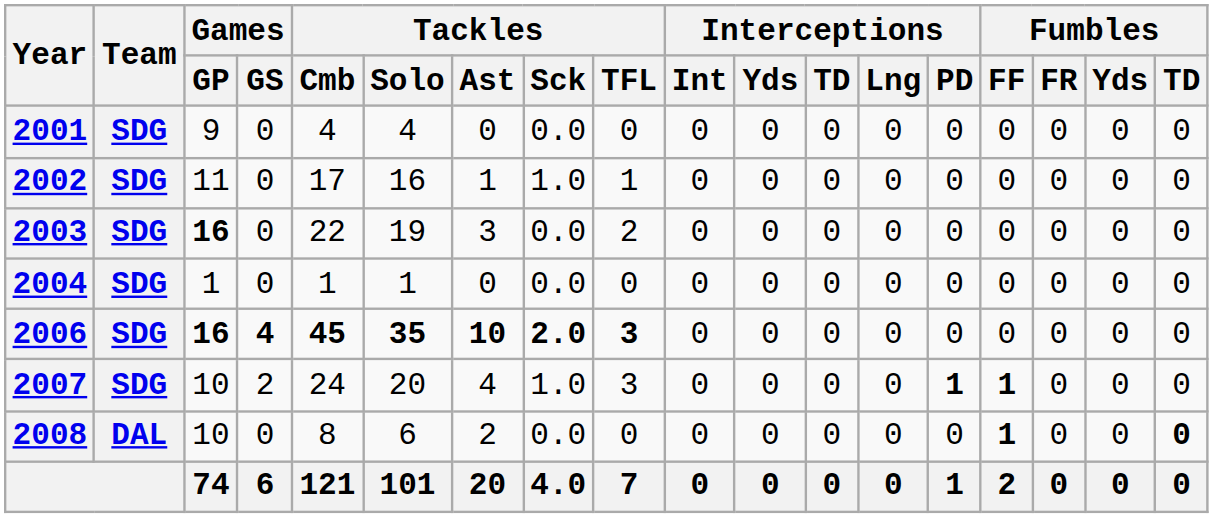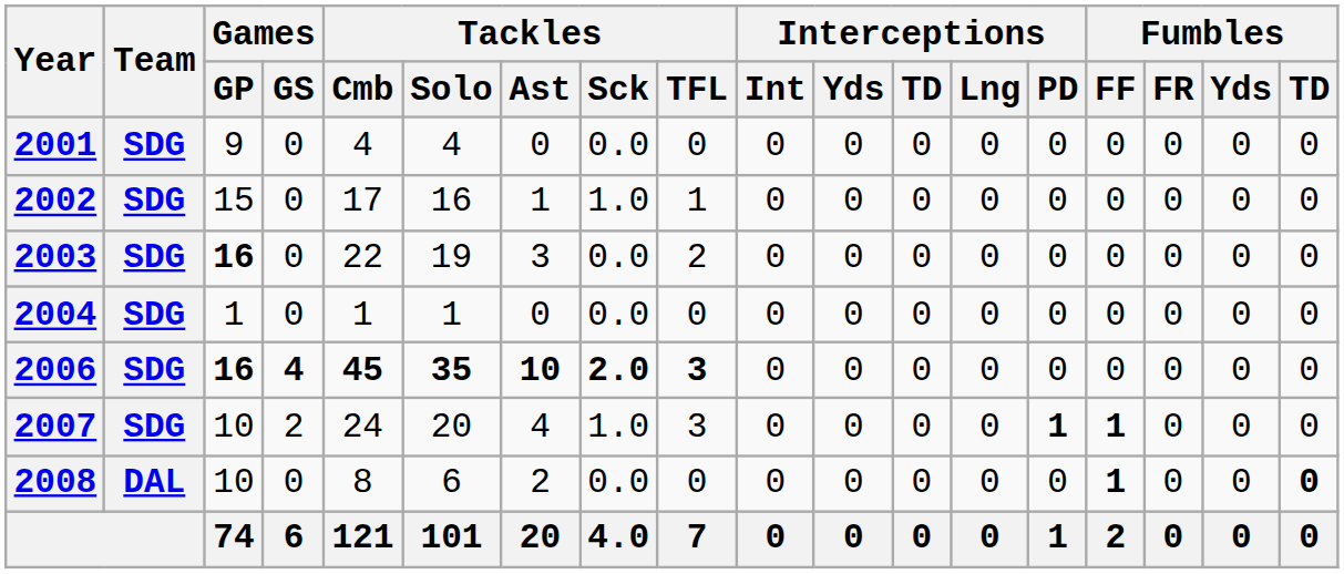 <table class="wikitable" style="text-align:center">
 <tr>
 <th rowspan="2">Year</th>
 <th rowspan="2">Team</th>
 <th colspan="2">Games</th>
 <th colspan="5">Tackles</th>
 <th colspan="5">Interceptions</th>
 <th colspan="4">Fumbles</th>
 </tr>
 <tr>
 <th>GP</th>
 <th>GS</th>
 <th>Cmb</th>
 <th>Solo</th>
 <th>Ast</th>
 <th>Sck</th>
 <th>TFL</th>
 <th>Int</th>
 <th>Yds</th>
 <th>TD</th>
 <th>Lng</th>
 <th>PD</th>
 <th>FF</th>
 <th>FR</th>
 <th>Yds</th>
 <th>TD</th>
 </tr>
 <tr>
 <th><a href='#'>2001</a></th>
 <th><a href='#'>SDG</a></th>
 <td>9</td>
 <td>0</td>
 <td>4</td>
 <td>4</td>
 <td>0</td>
 <td>0.0</td>
 <td>0</td>
 <td>0</td>
 <td>0</td>
 <td>0</td>
 <td>0</td>
 <td>0</td>
 <td>0</td>
 <td>0</td>
 <td>0</td>
 <td>0</td>
 </tr>
 <tr>
 <th><a href='#'>2002</a></th>
 <th><a href='#'>SDG</a></th>
-<td>11</td>
+<td>15</td>
 <td>0</td>
 <td>17</td>
 <td>16</td>
 <td>1</td>
 <td>1.0</td>
 <td>1</td>
 <td>0</td>
 <td>0</td>
 <td>0</td>
 <td>0</td>
 <td>0</td>
 <td>0</td>
 <td>0</td>
 <td>0</td>
 <td>0</td>
 </tr>
 <tr>
 <th><a href='#'>2003</a></th>
 <th><a href='#'>SDG</a></th>
 <td><strong>16</strong></td>
 <td>0</td>
 <td>22</td>
 <td>19</td>
 <td>3</td>
 <td>0.0</td>
 <td>2</td>
 <td>0</td>
 <td>0</td>
 <td>0</td>
 <td>0</td>
 <td>0</td>
 <td>0</td>
 <td>0</td>
 <td>0</td>
 <td>0</td>
 </tr>
 <tr>
 <th><a href='#'>2004</a></th>
 <th><a href='#'>SDG</a></th>
 <td>1</td>
 <td>0</td>
 <td>1</td>
 <td>1</td>
 <td>0</td>
 <td>0.0</td>
 <td>0</td>
 <td>0</td>
 <td>0</td>
 <td>0</td>
 <td>0</td>
 <td>0</td>
 <td>0</td>
 <td>0</td>
 <td>0</td>
 <td>0</td>
 </tr>
 <tr>
 <th><a href='#'>2006</a></th>
 <th><a href='#'>SDG</a></th>
 <td><strong>16</strong></td>
 <td><strong>4</strong></td>
 <td><strong>45</strong></td>
 <td><strong>35</strong></td>
 <td><strong>10</strong></td>
 <td><strong>2.0</strong></td>
 <td><strong>3</strong></td>
 <td>0</td>
 <td>0</td>
 <td>0</td>
 <td>0</td>
 <td>0</td>
 <td>0</td>
 <td>0</td>
 <td>0</td>
 <td>0</td>
 </tr>
 <tr>
 <th><a href='#'>2007</a></th>
 <th><a href='#'>SDG</a></th>
 <td>10</td>
 <td>2</td>
 <td>24</td>
 <td>20</td>
 <td>4</td>
 <td>1.0</td>
 <td>3</td>
 <td>0</td>
 <td>0</td>
 <td>0</td>
 <td>0</td>
 <td><strong>1</strong></td>
 <td><strong>1</strong></td>
 <td>0</td>
 <td>0</td>
 <td>0</td>
 </tr>
 <tr>
 <th><a href='#'>2008</a></th>
 <th><a href='#'>DAL</a></th>
 <td>10</td>
 <td>0</td>
 <td>8</td>
 <td>6</td>
 <td>2</td>
 <td>0.0</td>
 <td>0</td>
 <td>0</td>
 <td>0</td>
 <td>0</td>
 <td>0</td>
 <td>0</td>
 <td><strong>1</strong></td>
 <td>0</td>
 <td>0</td>
 <td><strong>0</strong></td>
 </tr>
 <tr>
 <th colspan="2"></th>
 <th>74</th>
 <th>6</th>
 <th>121</th>
 <th>101</th>
 <th>20</th>
 <th>4.0</th>
 <th>7</th>
 <th>0</th>
 <th>0</th>
 <th>0</th>
 <th>0</th>
 <th>1</th>
 <th>2</th>
 <th>0</th>
 <th>0</th>
 <th>0</th>
 </tr>
 </table>
